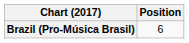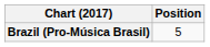 <table class="wikitable plainrowheaders">
 <tr>
 <th scope="col">Chart (2017)</th>
 <th scope="col">Position</th>
 </tr>
 <tr>
 <th scope="row">Brazil (Pro-Música Brasil)</th>
-<td style="text-align:center;">6</td>
+<td style="text-align:center;">5</td>
 </tr>
 </table>
